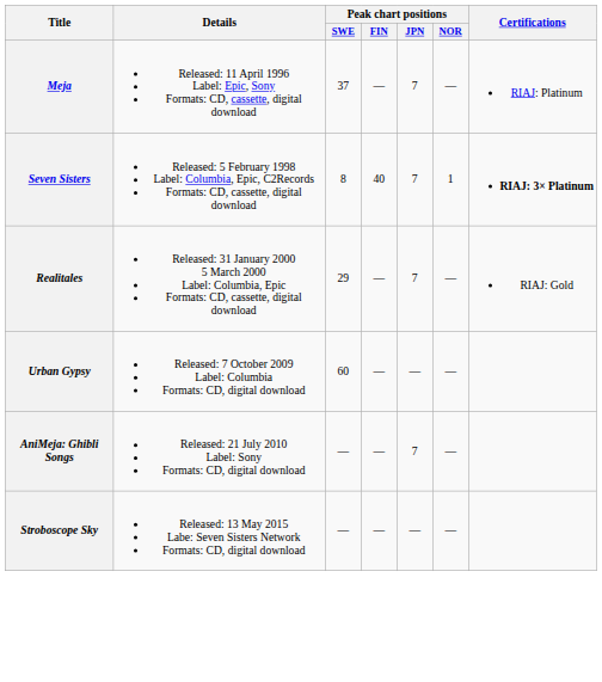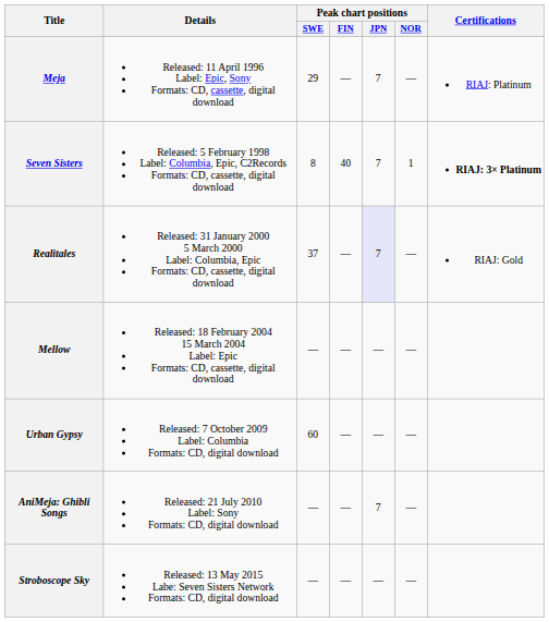 <table class="wikitable plainrowheaders" style="text-align:center;" border="1">
 <tr>
 <th scope="col" rowspan="2" style="width:9em;">Title</th>
 <th scope="col" rowspan="2" style="width:18em;">Details</th>
 <th scope="col" colspan="4">Peak chart positions</th>
 <th scope="col" rowspan="2"><a href='#'>Certifications</a></th>
 </tr>
 <tr>
 <th scope="col" style="width:3em;font-size:90%;"><a href='#'>SWE</a><br></th>
 <th scope="col" style="width:3em;font-size:90%;"><a href='#'>FIN</a><br></th>
 <th scope="col" style="width:3em;font-size:90%;"><a href='#'>JPN</a><br></th>
 <th scope="col" style="width:3em;font-size:90%;"><a href='#'>NOR</a><br></th>
 </tr>
 <tr>
 <th scope="row"><em><a href='#'>Meja</a></em></th>
 <td><br><ul><li>Released: 11 April 1996</li><li>Label: <a href='#'>Epic</a>, <a href='#'>Sony</a></li><li>Formats: CD, <a href='#'>cassette</a>, digital download</li></ul></td>
-<td>37</td>
+<td>29</td>
 <td>—</td>
 <td>7</td>
 <td>—</td>
 <td><br><ul><li><a href='#'>RIAJ</a>: Platinum</li></ul></td>
 </tr>
 <tr>
 <th scope="row"><em><a href='#'>Seven Sisters</a></em></th>
 <td><br><ul><li>Released: 5 February 1998</li><li>Label: <a href='#'>Columbia</a>, Epic, C2Records</li><li>Formats: CD, cassette, digital download</li></ul></td>
 <td>8</td>
 <td>40</td>
 <td>7</td>
 <td>1</td>
 <td><strong><br><ul><li>RIAJ: 3× Platinum</li></ul></strong></td>
 </tr>
 <tr>
 <th scope="row"><em>Realitales</em></th>
 <td><br><ul><li>Released: 31 January 2000 <br>5 March 2000 </li><li>Label: Columbia, Epic</li><li>Formats: CD, cassette, digital download</li></ul></td>
-<td>29</td>
+<td>37</td>
 <td>—</td>
-<td>7</td>
+<td style="background: lavender;">7</td>
 <td>—</td>
 <td><br><ul><li>RIAJ: Gold</li></ul></td>
+</tr>
+<tr>
+<th scope="row"><em>Mellow</em></th>
+<td><br><ul><li>Released: 18 February 2004 <br>15 March 2004 </li><li>Label: Epic</li><li>Formats: CD, cassette, digital download</li></ul></td>
+<td>—</td>
+<td>—</td>
+<td>—</td>
+<td>—</td>
+<td></td>
 </tr>
 <tr>
 <th scope="row"><em>Urban Gypsy</em></th>
 <td><br><ul><li>Released: 7 October 2009</li><li>Label: Columbia</li><li>Formats: CD, digital download</li></ul></td>
 <td>60</td>
 <td>—</td>
 <td>—</td>
 <td>—</td>
 <td></td>
 </tr>
 <tr>
 <th scope="row"><em>AniMeja: Ghibli Songs</em></th>
 <td><br><ul><li>Released: 21 July 2010</li><li>Label: Sony</li><li>Formats: CD, digital download</li></ul></td>
 <td>—</td>
 <td>—</td>
 <td>7</td>
 <td>—</td>
 <td></td>
 </tr>
 <tr>
 <th scope="row"><em>Stroboscope Sky</em></th>
 <td><br><ul><li>Released: 13 May 2015</li><li>Labe: Seven Sisters Network</li><li>Formats: CD, digital download</li></ul></td>
 <td>—</td>
 <td>—</td>
 <td>—</td>
 <td>—</td>
 <td></td>
 </tr>
 </table>
